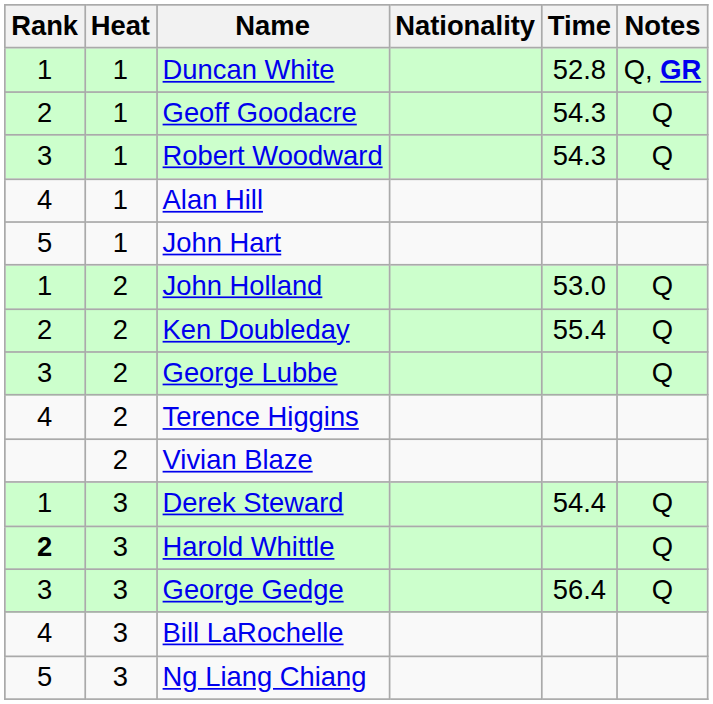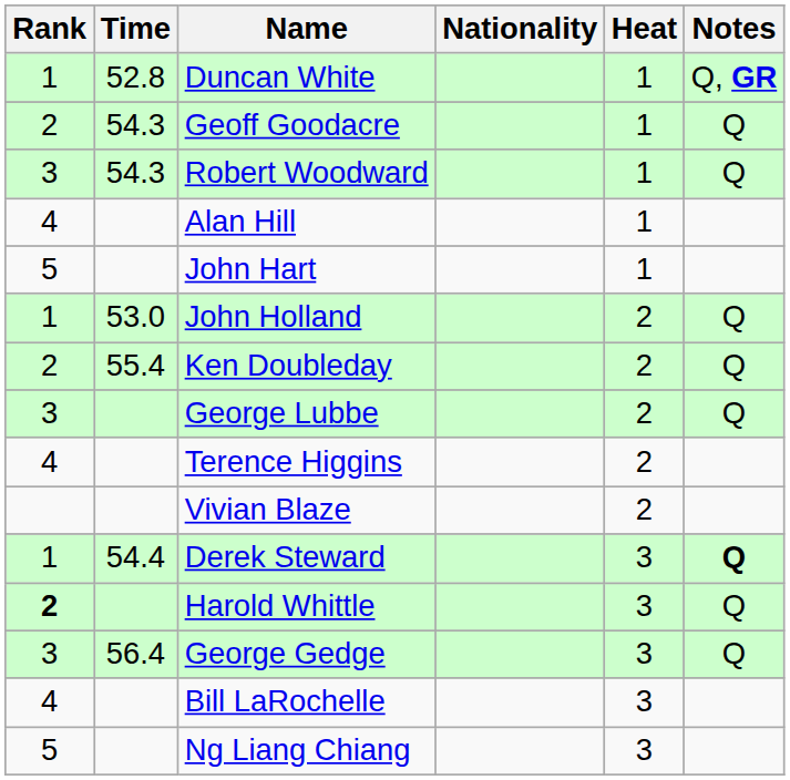 <table class="wikitable sortable" style="text-align:center">
 <tr>
 <th>Rank</th>
-<th>Heat</th>
+<th>Time</th>
 <th>Name</th>
 <th>Nationality</th>
-<th>Time</th>
+<th>Heat</th>
 <th>Notes</th>
 </tr>
 <tr bgcolor=ccffcc>
 <td>1</td>
-<td>1</td>
+<td>52.8</td>
 <td align=left><a href='#'>Duncan White</a></td>
 <td align=left></td>
-<td>52.8</td>
+<td>1</td>
 <td>Q, <strong><a href='#'>GR</a></strong></td>
 </tr>
 <tr bgcolor=ccffcc>
 <td>2</td>
-<td>1</td>
+<td>54.3</td>
 <td align=left><a href='#'>Geoff Goodacre</a></td>
 <td align=left></td>
-<td>54.3</td>
+<td>1</td>
 <td>Q</td>
 </tr>
 <tr bgcolor=ccffcc>
 <td>3</td>
-<td>1</td>
+<td>54.3</td>
 <td align=left><a href='#'>Robert Woodward</a></td>
 <td align=left></td>
-<td>54.3</td>
+<td>1</td>
 <td>Q</td>
 </tr>
 <tr>
 <td>4</td>
-<td>1</td>
+<td></td>
 <td align=left><a href='#'>Alan Hill</a></td>
 <td align=left></td>
-<td></td>
+<td>1</td>
 <td></td>
 </tr>
 <tr>
 <td>5</td>
-<td>1</td>
+<td></td>
 <td align=left><a href='#'>John Hart</a></td>
 <td align=left></td>
-<td></td>
+<td>1</td>
 <td></td>
 </tr>
 <tr bgcolor=ccffcc>
 <td>1</td>
-<td>2</td>
+<td>53.0</td>
 <td align=left><a href='#'>John Holland</a></td>
 <td align=left></td>
-<td>53.0</td>
+<td>2</td>
 <td>Q</td>
 </tr>
 <tr bgcolor=ccffcc>
 <td>2</td>
-<td>2</td>
+<td>55.4</td>
 <td align=left><a href='#'>Ken Doubleday</a></td>
 <td align=left></td>
-<td>55.4</td>
+<td>2</td>
 <td>Q</td>
 </tr>
 <tr bgcolor=ccffcc>
 <td>3</td>
-<td>2</td>
+<td></td>
 <td align=left><a href='#'>George Lubbe</a></td>
 <td align=left></td>
-<td></td>
+<td>2</td>
 <td>Q</td>
 </tr>
 <tr>
 <td>4</td>
-<td>2</td>
+<td></td>
 <td align=left><a href='#'>Terence Higgins</a></td>
 <td align=left></td>
-<td></td>
+<td>2</td>
 <td></td>
 </tr>
 <tr>
 <td></td>
-<td>2</td>
+<td></td>
 <td align=left><a href='#'>Vivian Blaze</a></td>
 <td align=left></td>
-<td></td>
+<td>2</td>
 <td></td>
 </tr>
 <tr bgcolor=ccffcc>
 <td>1</td>
-<td>3</td>
+<td>54.4</td>
 <td align=left><a href='#'>Derek Steward</a></td>
 <td align=left></td>
-<td>54.4</td>
-<td>Q</td>
+<td>3</td>
+<td><strong>Q</strong></td>
 </tr>
 <tr bgcolor=ccffcc>
 <td><strong>2</strong></td>
-<td>3</td>
+<td></td>
 <td align=left><a href='#'>Harold Whittle</a></td>
 <td align=left></td>
-<td></td>
+<td>3</td>
 <td>Q</td>
 </tr>
 <tr bgcolor=ccffcc>
 <td>3</td>
-<td>3</td>
+<td>56.4</td>
 <td align=left><a href='#'>George Gedge</a></td>
 <td align=left></td>
-<td>56.4</td>
+<td>3</td>
 <td>Q</td>
 </tr>
 <tr>
 <td>4</td>
-<td>3</td>
+<td></td>
 <td align=left><a href='#'>Bill LaRochelle</a></td>
 <td align=left></td>
-<td></td>
+<td>3</td>
 <td></td>
 </tr>
 <tr>
 <td>5</td>
-<td>3</td>
+<td></td>
 <td align=left><a href='#'>Ng Liang Chiang</a></td>
 <td align=left></td>
-<td></td>
+<td>3</td>
 <td></td>
 </tr>
 </table>
